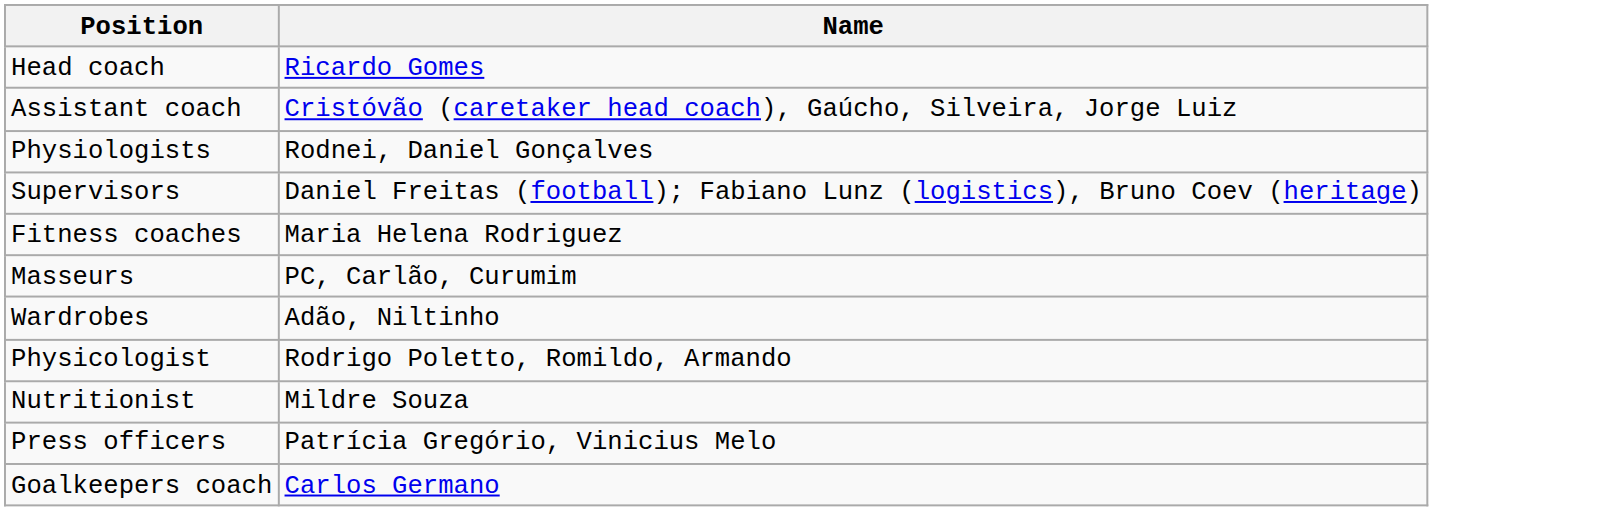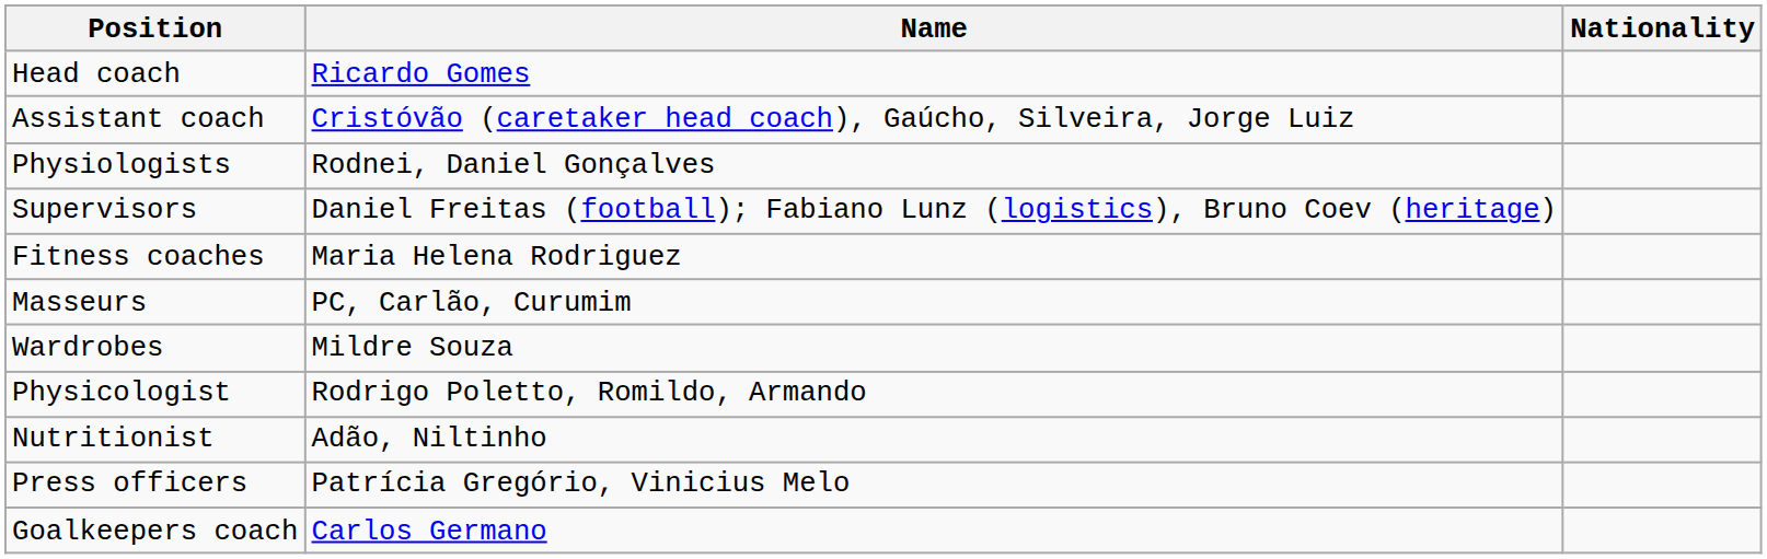 <table class="wikitable">
 <tr>
 <th>Position</th>
 <th>Name</th>
+<th>Nationality</th>
 </tr>
 <tr>
 <td>Head coach</td>
 <td><a href='#'>Ricardo Gomes</a></td>
+<td></td>
 </tr>
 <tr>
 <td>Assistant coach</td>
 <td><a href='#'>Cristóvão</a> (<a href='#'>caretaker head coach</a>), Gaúcho, Silveira, Jorge Luiz</td>
+<td></td>
 </tr>
 <tr>
 <td>Physiologists</td>
 <td>Rodnei, Daniel Gonçalves</td>
+<td></td>
 </tr>
 <tr>
 <td>Supervisors</td>
 <td>Daniel Freitas (<a href='#'>football</a>); Fabiano Lunz (<a href='#'>logistics</a>), Bruno Coev (<a href='#'>heritage</a>)</td>
+<td></td>
 </tr>
 <tr>
 <td>Fitness coaches</td>
 <td>Maria Helena Rodriguez</td>
+<td></td>
 </tr>
 <tr>
 <td>Masseurs</td>
 <td>PC, Carlão, Curumim</td>
+<td></td>
 </tr>
 <tr>
 <td>Wardrobes</td>
-<td>Adão, Niltinho</td>
+<td>Mildre Souza</td>
+<td></td>
 </tr>
 <tr>
 <td>Physicologist</td>
 <td>Rodrigo Poletto, Romildo, Armando</td>
+<td></td>
 </tr>
 <tr>
 <td>Nutritionist</td>
-<td>Mildre Souza</td>
+<td>Adão, Niltinho</td>
+<td></td>
 </tr>
 <tr>
 <td>Press officers</td>
 <td>Patrícia Gregório, Vinicius Melo</td>
+<td></td>
 </tr>
 <tr>
 <td>Goalkeepers coach</td>
 <td><a href='#'>Carlos Germano</a></td>
+<td></td>
 </tr>
 </table>
